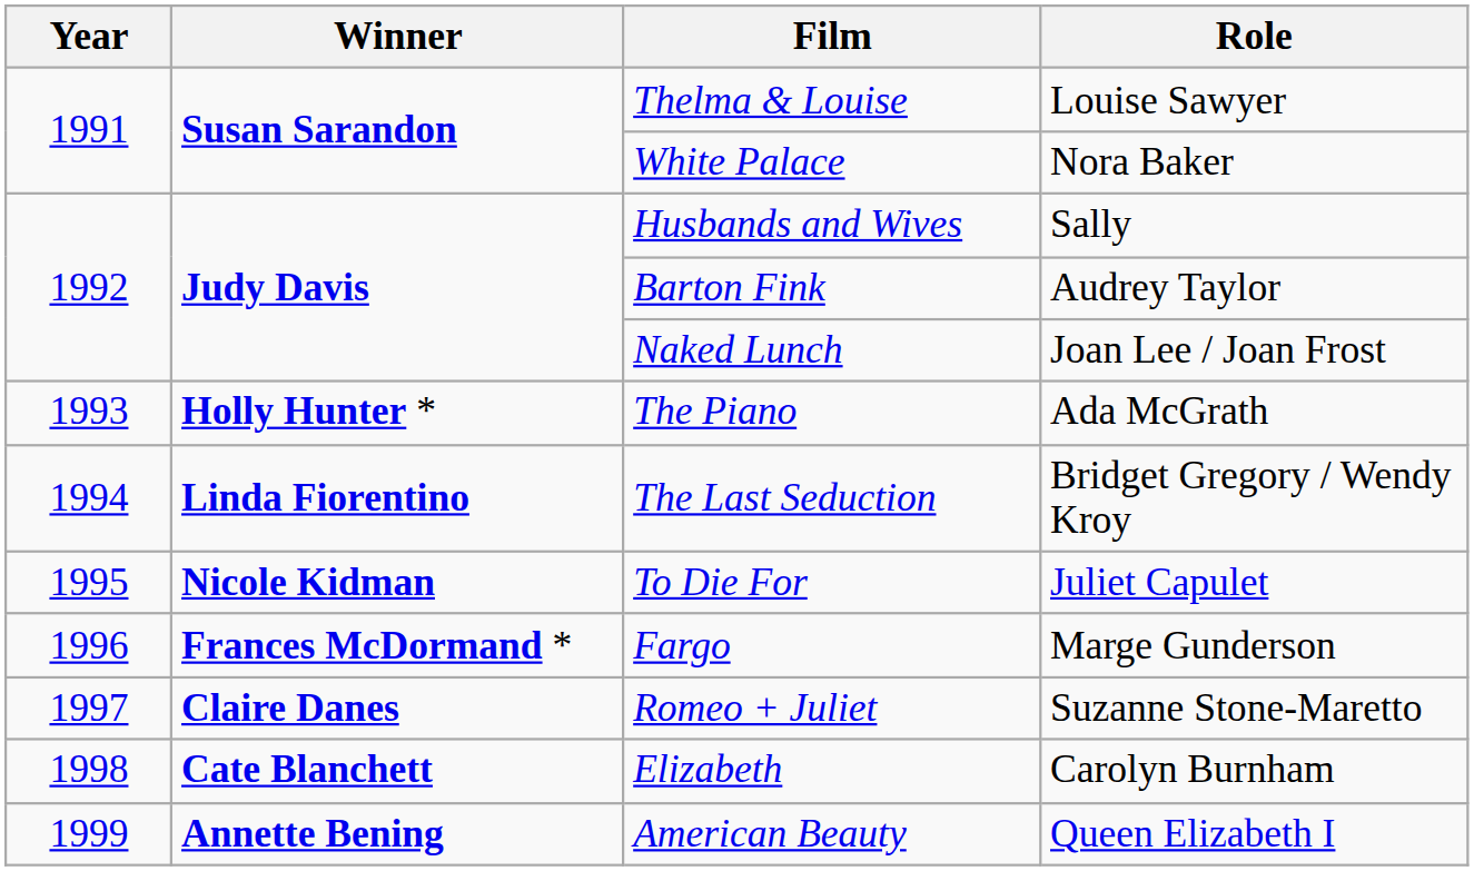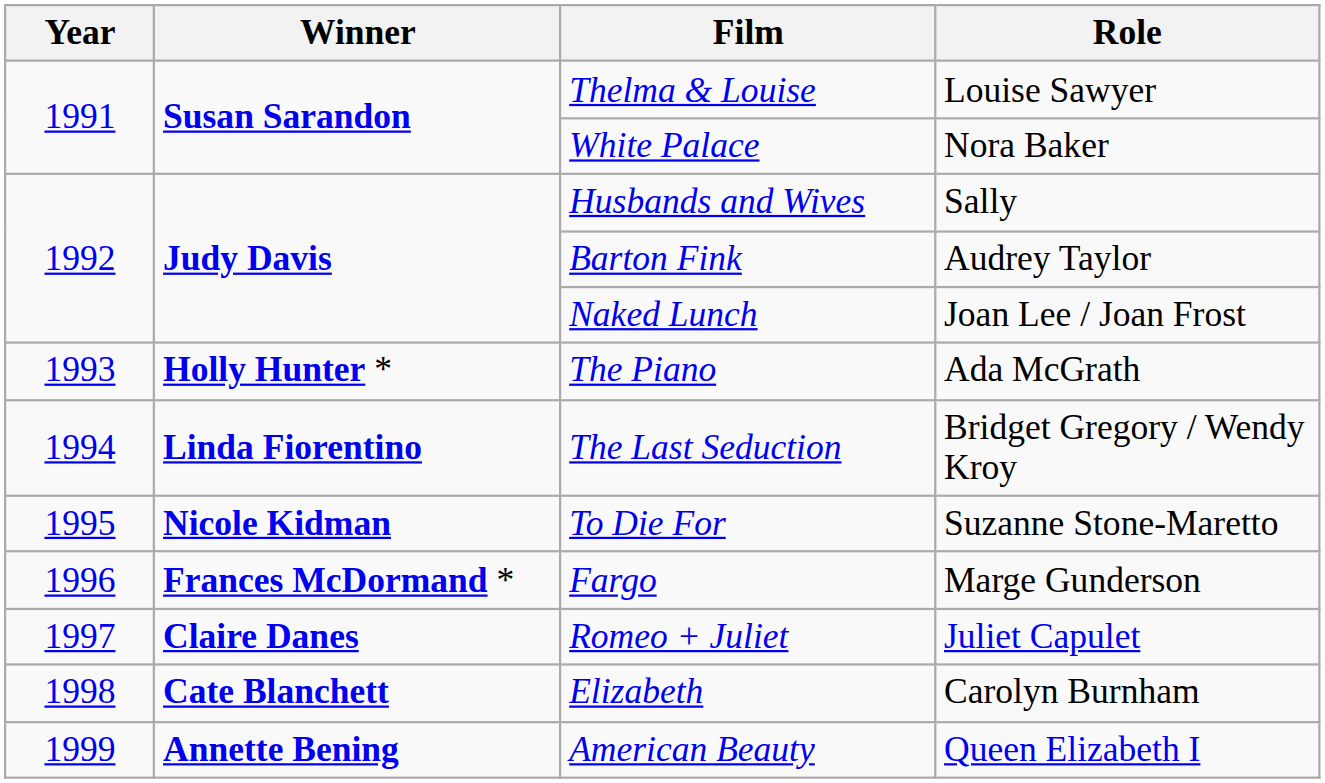 <table class="wikitable" width="95%" cellpadding="5">
 <tr>
 <th width="100"><strong>Year</strong></th>
 <th width="300"><strong>Winner</strong></th>
 <th width="300"><strong>Film</strong></th>
 <th width="300"><strong>Role</strong></th>
 </tr>
 <tr>
 <td rowspan="2" style="text-align:center;"><a href='#'>1991</a></td>
 <td rowspan="2"><strong><a href='#'>Susan Sarandon</a></strong></td>
 <td><em><a href='#'>Thelma & Louise</a></em></td>
 <td>Louise Sawyer</td>
 </tr>
 <tr>
 <td><em><a href='#'>White Palace</a></em></td>
 <td>Nora Baker</td>
 </tr>
 <tr>
 <td rowspan="3" style="text-align:center;"><a href='#'>1992</a></td>
 <td rowspan="3"><strong><a href='#'>Judy Davis</a></strong></td>
 <td><em><a href='#'>Husbands and Wives</a></em></td>
 <td>Sally</td>
 </tr>
 <tr>
 <td><em><a href='#'>Barton Fink</a></em></td>
 <td>Audrey Taylor</td>
 </tr>
 <tr>
 <td><em><a href='#'>Naked Lunch</a></em></td>
 <td>Joan Lee / Joan Frost</td>
 </tr>
 <tr>
 <td style="text-align:center;"><a href='#'>1993</a></td>
 <td><strong><a href='#'>Holly Hunter</a></strong> *</td>
 <td><em><a href='#'>The Piano</a></em></td>
 <td>Ada McGrath</td>
 </tr>
 <tr>
 <td style="text-align:center;"><a href='#'>1994</a></td>
 <td><strong><a href='#'>Linda Fiorentino</a></strong></td>
 <td><em><a href='#'>The Last Seduction</a></em></td>
 <td>Bridget Gregory / Wendy Kroy</td>
 </tr>
 <tr>
 <td style="text-align:center;"><a href='#'>1995</a></td>
 <td><strong><a href='#'>Nicole Kidman</a></strong></td>
 <td><em><a href='#'>To Die For</a></em></td>
-<td><a href='#'>Juliet Capulet</a></td>
+<td>Suzanne Stone-Maretto</td>
 </tr>
 <tr>
 <td style="text-align:center;"><a href='#'>1996</a></td>
 <td><strong><a href='#'>Frances McDormand</a></strong> *</td>
 <td><em><a href='#'>Fargo</a></em></td>
 <td>Marge Gunderson</td>
 </tr>
 <tr>
 <td style="text-align:center;"><a href='#'>1997</a></td>
 <td><strong><a href='#'>Claire Danes</a></strong></td>
 <td><em><a href='#'>Romeo + Juliet</a></em></td>
-<td>Suzanne Stone-Maretto</td>
+<td><a href='#'>Juliet Capulet</a></td>
 </tr>
 <tr>
 <td style="text-align:center;"><a href='#'>1998</a></td>
 <td><strong><a href='#'>Cate Blanchett</a></strong></td>
 <td><em><a href='#'>Elizabeth</a></em></td>
 <td>Carolyn Burnham</td>
 </tr>
 <tr>
 <td style="text-align:center;"><a href='#'>1999</a></td>
 <td><strong><a href='#'>Annette Bening</a></strong></td>
 <td><em><a href='#'>American Beauty</a></em></td>
 <td><a href='#'>Queen Elizabeth I</a></td>
 </tr>
 </table>
